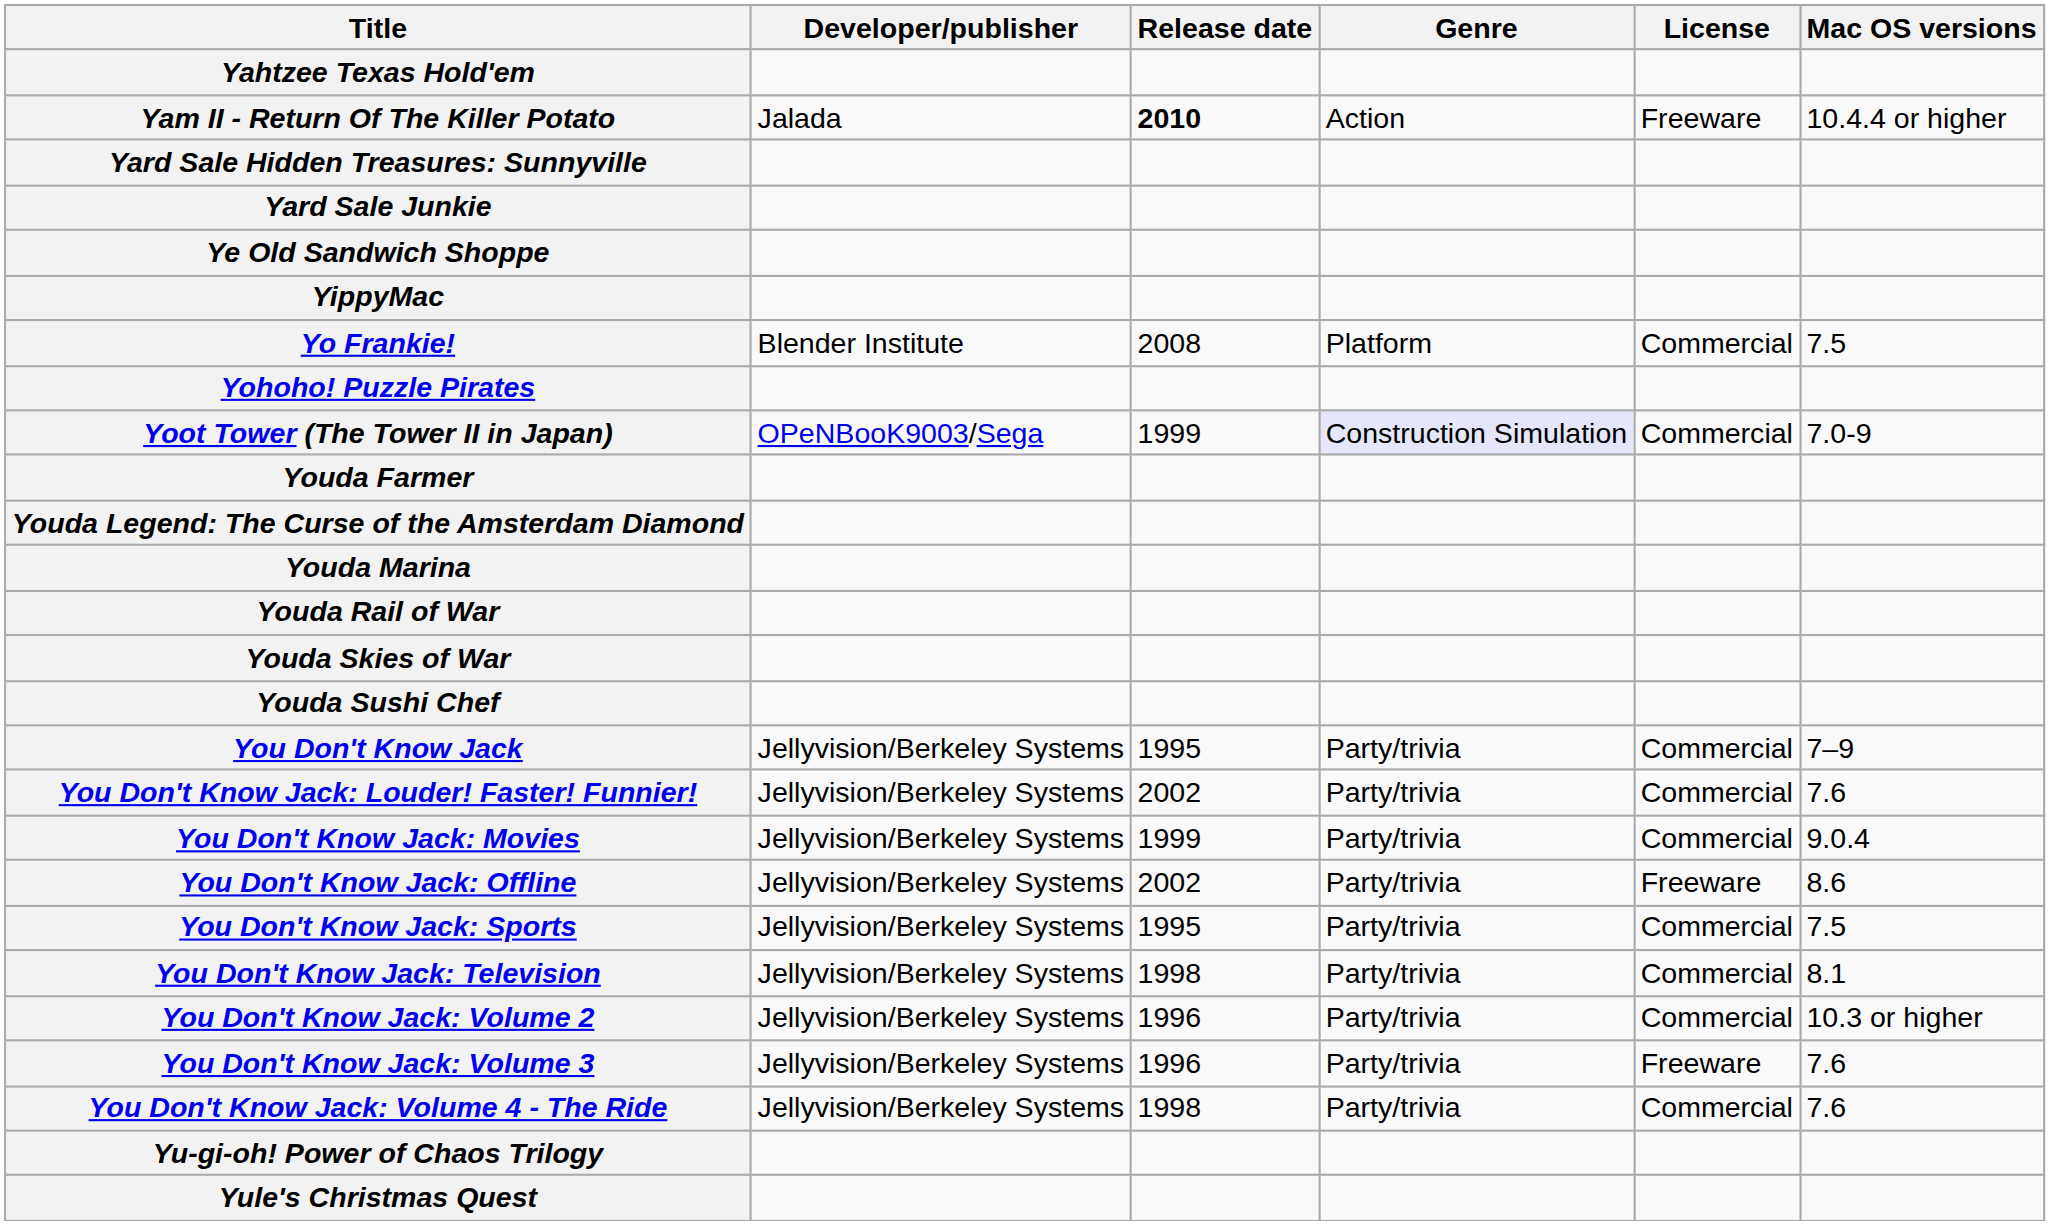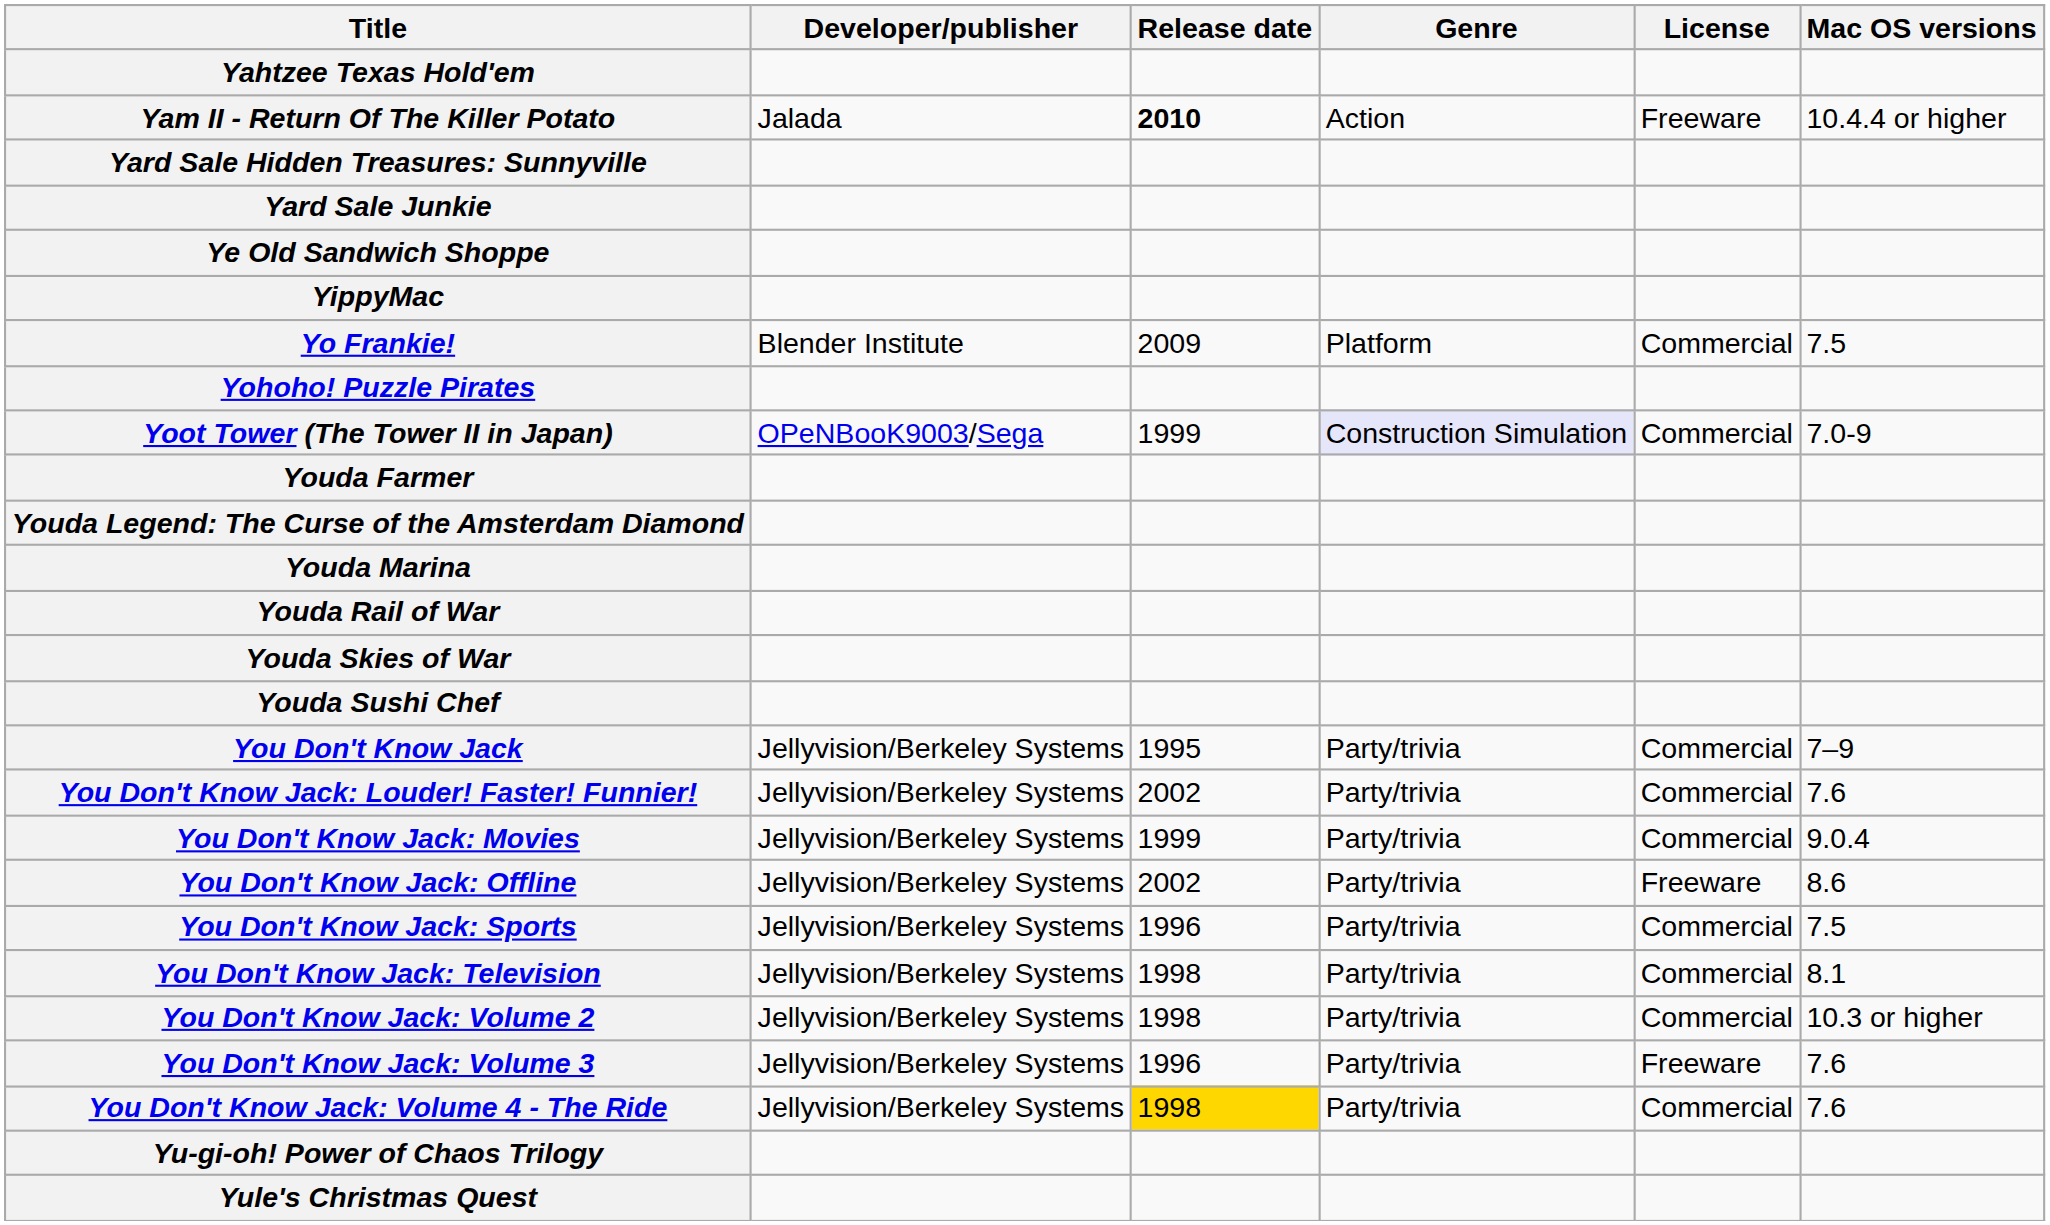 <table class="wikitable sortable" style="font-size: 85%; text-align: left;">
 <tr style="background: #ececec">
 <th>Title</th>
 <th>Developer/publisher</th>
 <th>Release date</th>
 <th>Genre</th>
 <th>License</th>
 <th>Mac OS versions</th>
 </tr>
 <tr>
 <th><em>Yahtzee Texas Hold'em</em></th>
 <td></td>
 <td></td>
 <td></td>
 <td></td>
 <td></td>
 </tr>
 <tr>
 <th><em>Yam II - Return Of The Killer Potato</em></th>
 <td>Jalada</td>
 <td><strong>2010</strong></td>
 <td>Action</td>
 <td>Freeware</td>
 <td>10.4.4 or higher</td>
 </tr>
 <tr>
 <th><em>Yard Sale Hidden Treasures: Sunnyville</em></th>
 <td></td>
 <td></td>
 <td></td>
 <td></td>
 <td></td>
 </tr>
 <tr>
 <th><em>Yard Sale Junkie</em></th>
 <td></td>
 <td></td>
 <td></td>
 <td></td>
 <td></td>
 </tr>
 <tr>
 <th><em>Ye Old Sandwich Shoppe</em></th>
 <td></td>
 <td></td>
 <td></td>
 <td></td>
 <td></td>
 </tr>
 <tr>
 <th><em>YippyMac</em></th>
 <td></td>
 <td></td>
 <td></td>
 <td></td>
 <td></td>
 </tr>
 <tr>
 <th><em><a href='#'>Yo Frankie!</a></em></th>
 <td>Blender Institute</td>
-<td>2008</td>
+<td>2009</td>
 <td>Platform</td>
 <td>Commercial</td>
 <td>7.5</td>
 </tr>
 <tr>
 <th><em><a href='#'>Yohoho! Puzzle Pirates</a></em></th>
 <td></td>
 <td></td>
 <td></td>
 <td></td>
 <td></td>
 </tr>
 <tr>
 <th><em><a href='#'>Yoot Tower</a> (The Tower II in Japan)</em></th>
 <td><a href='#'>OPeNBooK9003</a>/<a href='#'>Sega</a></td>
 <td>1999</td>
 <td style="background: lavender;">Construction Simulation</td>
 <td>Commercial</td>
 <td>7.0-9</td>
 </tr>
 <tr>
 <th><em>Youda Farmer</em></th>
 <td></td>
 <td></td>
 <td></td>
 <td></td>
 <td></td>
 </tr>
 <tr>
 <th><em>Youda Legend: The Curse of the Amsterdam Diamond</em></th>
 <td></td>
 <td></td>
 <td></td>
 <td></td>
 <td></td>
 </tr>
 <tr>
 <th><em>Youda Marina</em></th>
 <td></td>
 <td></td>
 <td></td>
 <td></td>
 <td></td>
 </tr>
 <tr>
 <th><em>Youda Rail of War</em></th>
 <td></td>
 <td></td>
 <td></td>
 <td></td>
 <td></td>
 </tr>
 <tr>
 <th><em>Youda Skies of War</em></th>
 <td></td>
 <td></td>
 <td></td>
 <td></td>
 <td></td>
 </tr>
 <tr>
 <th><em>Youda Sushi Chef</em></th>
 <td></td>
 <td></td>
 <td></td>
 <td></td>
 <td></td>
 </tr>
 <tr>
 <th><em><a href='#'>You Don't Know Jack</a></em></th>
 <td>Jellyvision/Berkeley Systems</td>
 <td>1995</td>
 <td>Party/trivia</td>
 <td>Commercial</td>
 <td>7–9</td>
 </tr>
 <tr>
 <th><em><a href='#'>You Don't Know Jack: Louder! Faster! Funnier!</a></em></th>
 <td>Jellyvision/Berkeley Systems</td>
 <td>2002</td>
 <td>Party/trivia</td>
 <td>Commercial</td>
 <td>7.6</td>
 </tr>
 <tr>
 <th><em><a href='#'>You Don't Know Jack: Movies</a></em></th>
 <td>Jellyvision/Berkeley Systems</td>
 <td>1999</td>
 <td>Party/trivia</td>
 <td>Commercial</td>
 <td>9.0.4</td>
 </tr>
 <tr>
 <th><em><a href='#'>You Don't Know Jack: Offline</a></em></th>
 <td>Jellyvision/Berkeley Systems</td>
 <td>2002</td>
 <td>Party/trivia</td>
 <td>Freeware</td>
 <td>8.6</td>
 </tr>
 <tr>
 <th><em><a href='#'>You Don't Know Jack: Sports</a></em></th>
 <td>Jellyvision/Berkeley Systems</td>
-<td>1995</td>
+<td>1996</td>
 <td>Party/trivia</td>
 <td>Commercial</td>
 <td>7.5</td>
 </tr>
 <tr>
 <th><em><a href='#'>You Don't Know Jack: Television</a></em></th>
 <td>Jellyvision/Berkeley Systems</td>
 <td>1998</td>
 <td>Party/trivia</td>
 <td>Commercial</td>
 <td>8.1</td>
 </tr>
 <tr>
 <th><em><a href='#'>You Don't Know Jack: Volume 2</a></em></th>
 <td>Jellyvision/Berkeley Systems</td>
-<td>1996</td>
+<td>1998</td>
 <td>Party/trivia</td>
 <td>Commercial</td>
 <td>10.3 or higher</td>
 </tr>
 <tr>
 <th><em><a href='#'>You Don't Know Jack: Volume 3</a></em></th>
 <td>Jellyvision/Berkeley Systems</td>
 <td>1996</td>
 <td>Party/trivia</td>
 <td>Freeware</td>
 <td>7.6</td>
 </tr>
 <tr>
 <th><em><a href='#'>You Don't Know Jack: Volume 4 - The Ride</a></em></th>
 <td>Jellyvision/Berkeley Systems</td>
-<td>1998</td>
+<td style="background: gold;">1998</td>
 <td>Party/trivia</td>
 <td>Commercial</td>
 <td>7.6</td>
 </tr>
 <tr>
 <th><em>Yu-gi-oh! Power of Chaos Trilogy</em></th>
 <td></td>
 <td></td>
 <td></td>
 <td></td>
 <td></td>
 </tr>
 <tr>
 <th><em>Yule's Christmas Quest</em></th>
 <td></td>
 <td></td>
 <td></td>
 <td></td>
 <td></td>
 </tr>
 </table>
